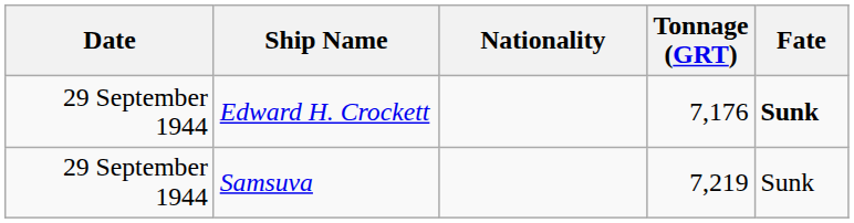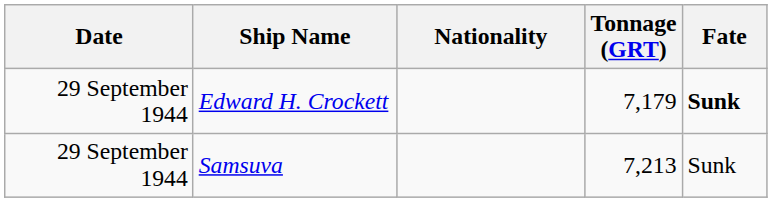 <table class="wikitable sortable">
 <tr>
 <th width="120px">Date</th>
 <th width="130px">Ship Name</th>
 <th width="120px">Nationality</th>
 <th width="25px">Tonnage <br>(<a href='#'>GRT</a>)</th>
 <th width="50px">Fate</th>
 </tr>
 <tr>
 <td align="right">29 September 1944</td>
 <td align="left"><a href='#'><em>Edward H. Crockett</em></a></td>
 <td align="left"></td>
-<td align="right">7,176</td>
+<td align="right">7,179</td>
 <td align="left"><strong>Sunk</strong></td>
 </tr>
 <tr>
 <td align="right">29 September 1944</td>
 <td align="left"><a href='#'><em>Samsuva</em></a></td>
 <td align="left"></td>
-<td align="right">7,219</td>
+<td align="right">7,213</td>
 <td align="left">Sunk</td>
 </tr>
 </table>
